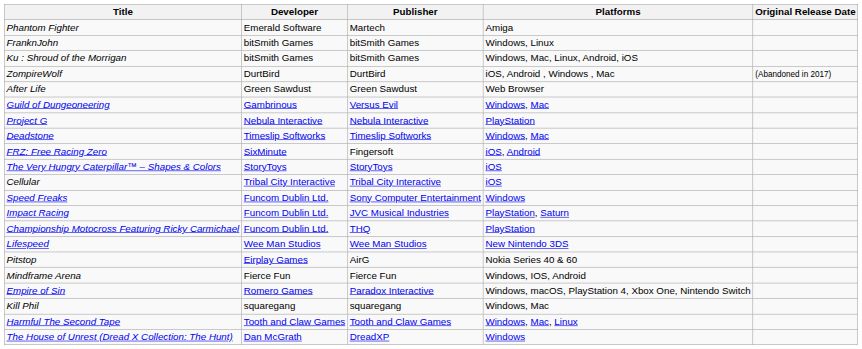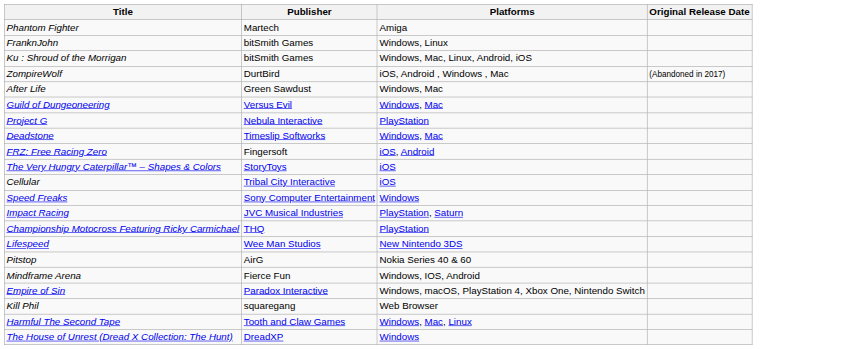 <table class="wikitable sortable">
 <tr>
 <th>Title</th>
-<th>Developer</th>
 <th>Publisher</th>
 <th>Platforms</th>
 <th>Original Release Date</th>
 </tr>
 <tr>
 <td><em>Phantom Fighter</em></td>
-<td>Emerald Software</td>
 <td>Martech</td>
 <td>Amiga</td>
 <td></td>
 </tr>
 <tr>
 <td><em>FranknJohn</em></td>
 <td>bitSmith Games</td>
-<td>bitSmith Games</td>
 <td>Windows, Linux</td>
 <td></td>
 </tr>
 <tr>
 <td><em>Ku : Shroud of the Morrigan</em></td>
-<td>bitSmith Games</td>
 <td>bitSmith Games</td>
 <td>Windows, Mac, Linux, Android, iOS</td>
 <td></td>
 </tr>
 <tr>
 <td><em>ZompireWolf</em></td>
 <td>DurtBird</td>
-<td>DurtBird</td>
 <td>iOS, Android , Windows , Mac</td>
 <td> <small>(Abandoned in 2017)</small></td>
 </tr>
 <tr>
 <td><em>After Life</em></td>
 <td>Green Sawdust</td>
-<td>Green Sawdust</td>
-<td>Web Browser</td>
+<td>Windows, Mac</td>
 <td></td>
 </tr>
 <tr>
 <td><em><a href='#'>Guild of Dungeoneering</a></em></td>
-<td><a href='#'>Gambrinous</a></td>
 <td><a href='#'>Versus Evil</a></td>
 <td><a href='#'>Windows</a>, <a href='#'>Mac</a></td>
 <td></td>
 </tr>
 <tr>
 <td><em><a href='#'>Project G</a></em></td>
 <td><a href='#'>Nebula Interactive</a></td>
-<td><a href='#'>Nebula Interactive</a></td>
 <td><a href='#'>PlayStation</a></td>
 <td></td>
 </tr>
 <tr>
 <td><em><a href='#'>Deadstone</a></em></td>
 <td><a href='#'>Timeslip Softworks</a></td>
-<td><a href='#'>Timeslip Softworks</a></td>
 <td><a href='#'>Windows</a>, <a href='#'>Mac</a></td>
 <td></td>
 </tr>
 <tr>
 <td><em><a href='#'>FRZ: Free Racing Zero</a></em></td>
-<td><a href='#'>SixMinute</a></td>
 <td>Fingersoft</td>
 <td><a href='#'>iOS</a>, <a href='#'>Android</a></td>
 <td></td>
 </tr>
 <tr>
 <td><em><a href='#'>The Very Hungry Caterpillar™ – Shapes & Colors</a></em></td>
 <td><a href='#'>StoryToys</a></td>
-<td><a href='#'>StoryToys</a></td>
 <td><a href='#'>iOS</a></td>
 <td></td>
 </tr>
 <tr>
 <td><em>Cellular</em></td>
 <td><a href='#'>Tribal City Interactive</a></td>
-<td><a href='#'>Tribal City Interactive</a></td>
 <td><a href='#'>iOS</a></td>
 <td></td>
 </tr>
 <tr>
 <td><em><a href='#'>Speed Freaks</a></em></td>
-<td><a href='#'>Funcom Dublin Ltd.</a></td>
 <td><a href='#'>Sony Computer Entertainment</a></td>
 <td><a href='#'>Windows</a></td>
 <td></td>
 </tr>
 <tr>
 <td><em><a href='#'>Impact Racing</a></em></td>
-<td><a href='#'>Funcom Dublin Ltd.</a></td>
 <td><a href='#'>JVC Musical Industries</a></td>
 <td><a href='#'>PlayStation</a>, <a href='#'>Saturn</a></td>
 <td></td>
 </tr>
 <tr>
 <td><em><a href='#'>Championship Motocross Featuring Ricky Carmichael</a></em></td>
-<td><a href='#'>Funcom Dublin Ltd.</a></td>
 <td><a href='#'>THQ</a></td>
 <td><a href='#'>PlayStation</a></td>
 <td></td>
 </tr>
 <tr>
 <td><em><a href='#'>Lifespeed</a></em></td>
 <td><a href='#'>Wee Man Studios</a></td>
-<td><a href='#'>Wee Man Studios</a></td>
 <td><a href='#'>New Nintendo 3DS</a></td>
 <td></td>
 </tr>
 <tr>
 <td><em>Pitstop</em></td>
-<td><a href='#'>Eirplay Games</a></td>
 <td>AirG</td>
 <td>Nokia Series 40 & 60</td>
 <td></td>
 </tr>
 <tr>
 <td><em>Mindframe Arena</em></td>
 <td>Fierce Fun</td>
-<td>Fierce Fun</td>
 <td>Windows, IOS, Android</td>
 <td></td>
 </tr>
 <tr>
 <td><em><a href='#'>Empire of Sin</a></em></td>
-<td><a href='#'>Romero Games</a></td>
 <td><a href='#'>Paradox Interactive</a></td>
 <td>Windows, macOS, PlayStation 4, Xbox One, Nintendo Switch</td>
 <td></td>
 </tr>
 <tr>
 <td><em>Kill Phil</em></td>
 <td>squaregang</td>
-<td>squaregang</td>
-<td>Windows, Mac</td>
+<td>Web Browser</td>
 <td></td>
 </tr>
 <tr>
 <td><em><a href='#'>Harmful The Second Tape</a></em></td>
-<td><a href='#'>Tooth and Claw Games</a></td>
 <td><a href='#'>Tooth and Claw Games</a></td>
 <td><a href='#'>Windows</a>, <a href='#'>Mac</a>, <a href='#'>Linux</a></td>
 <td></td>
 </tr>
 <tr>
 <td><em><a href='#'>The House of Unrest (Dread X Collection: The Hunt)</a></em></td>
-<td><a href='#'>Dan McGrath</a></td>
 <td><a href='#'>DreadXP</a></td>
 <td><a href='#'>Windows</a></td>
 <td></td>
 </tr>
 </table>
